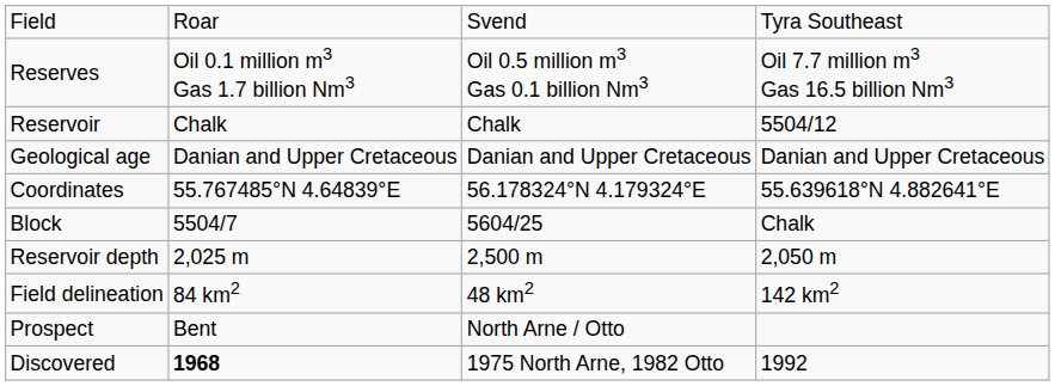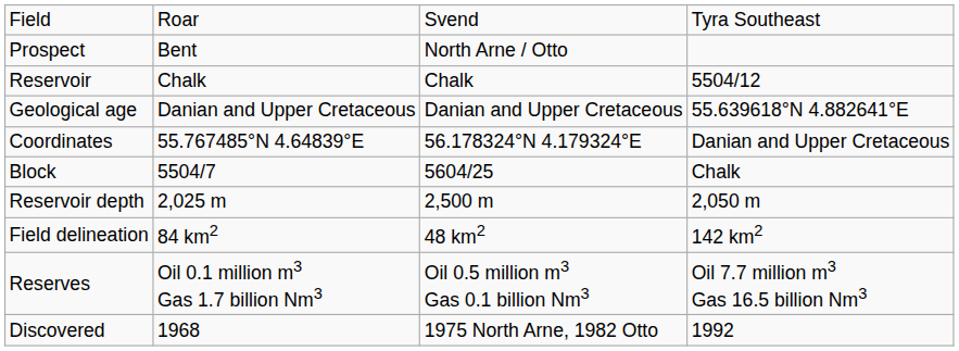 <table class="wikitable">
 <tr>
 <td>Field</td>
 <td>Roar</td>
 <td>Svend</td>
 <td>Tyra Southeast</td>
 </tr>
 <tr>
-<td>Reserves</td>
-<td>Oil 0.1 million m<sup>3</sup><br>Gas 1.7 billion Nm<sup>3</sup></td>
-<td>Oil 0.5 million m<sup>3</sup><br>Gas 0.1 billion Nm<sup>3</sup></td>
-<td>Oil 7.7 million m<sup>3</sup><br>Gas 16.5 billion Nm<sup>3</sup></td>
+<td>Prospect</td>
+<td>Bent</td>
+<td>North Arne / Otto</td>
+<td></td>
 </tr>
 <tr>
 <td>Reservoir</td>
 <td>Chalk</td>
 <td>Chalk</td>
 <td>5504/12</td>
 </tr>
 <tr>
 <td>Geological age</td>
 <td>Danian and Upper Cretaceous</td>
 <td>Danian and Upper Cretaceous</td>
-<td>Danian and Upper Cretaceous</td>
+<td>55.639618°N 4.882641°E</td>
 </tr>
 <tr>
 <td>Coordinates</td>
 <td>55.767485°N 4.64839°E</td>
 <td>56.178324°N 4.179324°E</td>
-<td>55.639618°N 4.882641°E</td>
+<td>Danian and Upper Cretaceous</td>
 </tr>
 <tr>
 <td>Block</td>
 <td>5504/7</td>
 <td>5604/25</td>
 <td>Chalk</td>
 </tr>
 <tr>
 <td>Reservoir depth</td>
 <td>2,025 m</td>
 <td>2,500 m</td>
 <td>2,050 m</td>
 </tr>
 <tr>
 <td>Field delineation</td>
 <td>84 km<sup>2</sup></td>
 <td>48 km<sup>2</sup></td>
 <td>142 km<sup>2</sup></td>
 </tr>
 <tr>
-<td>Prospect</td>
-<td>Bent</td>
-<td>North Arne / Otto</td>
-<td></td>
+<td>Reserves</td>
+<td>Oil 0.1 million m<sup>3</sup><br>Gas 1.7 billion Nm<sup>3</sup></td>
+<td>Oil 0.5 million m<sup>3</sup><br>Gas 0.1 billion Nm<sup>3</sup></td>
+<td>Oil 7.7 million m<sup>3</sup><br>Gas 16.5 billion Nm<sup>3</sup></td>
 </tr>
 <tr>
 <td>Discovered</td>
-<td><strong>1968</strong></td>
+<td>1968</td>
 <td>1975 North Arne, 1982 Otto</td>
 <td>1992</td>
 </tr>
 </table>
